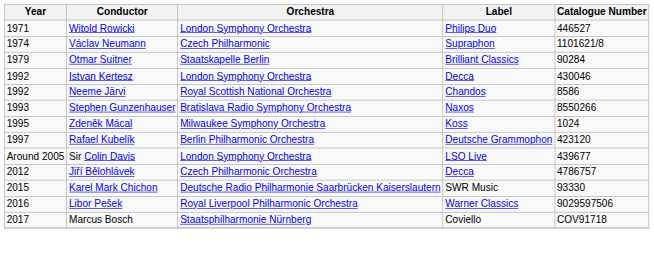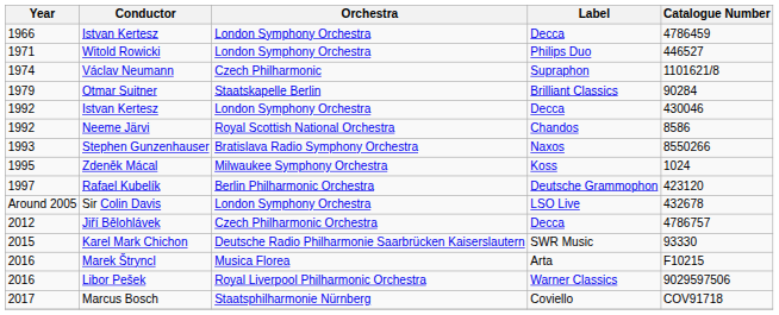 <table class="wikitable">
 <tr>
 <th>Year</th>
 <th>Conductor</th>
 <th>Orchestra</th>
 <th>Label</th>
 <th>Catalogue Number</th>
+</tr>
+<tr>
+<td>1966</td>
+<td><a href='#'>Istvan Kertesz</a></td>
+<td><a href='#'>London Symphony Orchestra</a></td>
+<td><a href='#'>Decca</a></td>
+<td>4786459</td>
 </tr>
 <tr>
 <td>1971</td>
 <td><a href='#'>Witold Rowicki</a></td>
 <td><a href='#'>London Symphony Orchestra</a></td>
 <td><a href='#'>Philips Duo</a></td>
 <td>446527</td>
 </tr>
 <tr>
 <td>1974</td>
 <td><a href='#'>Václav Neumann</a></td>
 <td><a href='#'>Czech Philharmonic</a></td>
 <td><a href='#'>Supraphon</a></td>
 <td>1101621/8</td>
 </tr>
 <tr>
 <td>1979</td>
 <td><a href='#'>Otmar Suitner</a></td>
 <td><a href='#'>Staatskapelle Berlin</a></td>
 <td><a href='#'>Brilliant Classics</a></td>
 <td>90284</td>
 </tr>
 <tr>
 <td>1992</td>
 <td><a href='#'>Istvan Kertesz</a></td>
 <td><a href='#'>London Symphony Orchestra</a></td>
 <td><a href='#'>Decca</a></td>
 <td>430046</td>
 </tr>
 <tr>
 <td>1992</td>
 <td><a href='#'>Neeme Järvi</a></td>
 <td><a href='#'>Royal Scottish National Orchestra</a></td>
 <td><a href='#'>Chandos</a>  </td>
 <td>8586</td>
 </tr>
 <tr>
 <td>1993</td>
 <td><a href='#'>Stephen Gunzenhauser</a></td>
 <td><a href='#'>Bratislava Radio Symphony Orchestra</a></td>
 <td><a href='#'>Naxos</a>  </td>
 <td>8550266</td>
 </tr>
 <tr>
 <td>1995</td>
 <td><a href='#'>Zdeněk Mácal</a></td>
 <td><a href='#'>Milwaukee Symphony Orchestra</a></td>
 <td><a href='#'>Koss</a></td>
 <td>1024</td>
 </tr>
 <tr>
 <td>1997</td>
 <td><a href='#'>Rafael Kubelík</a></td>
 <td><a href='#'>Berlin Philharmonic Orchestra</a></td>
 <td><a href='#'>Deutsche Grammophon</a></td>
 <td>423120</td>
 </tr>
 <tr>
 <td>Around 2005</td>
 <td>Sir <a href='#'>Colin Davis</a></td>
 <td><a href='#'>London Symphony Orchestra</a></td>
 <td><a href='#'>LSO Live</a></td>
-<td>439677</td>
+<td>432678</td>
 </tr>
 <tr>
 <td>2012</td>
 <td><a href='#'>Jiří Bělohlávek</a></td>
 <td><a href='#'>Czech Philharmonic Orchestra</a></td>
 <td><a href='#'>Decca</a></td>
 <td>4786757</td>
 </tr>
 <tr>
 <td>2015</td>
 <td><a href='#'>Karel Mark Chichon</a></td>
 <td><a href='#'>Deutsche Radio Philharmonie Saarbrücken Kaiserslautern</a></td>
 <td>SWR Music</td>
 <td>93330</td>
+</tr>
+<tr>
+<td>2016</td>
+<td><a href='#'>Marek Štryncl</a></td>
+<td><a href='#'>Musica Florea</a></td>
+<td>Arta</td>
+<td>F10215</td>
 </tr>
 <tr>
 <td>2016</td>
 <td><a href='#'>Libor Pešek</a></td>
 <td><a href='#'>Royal Liverpool Philharmonic Orchestra</a></td>
 <td><a href='#'>Warner Classics</a></td>
 <td>9029597506</td>
 </tr>
 <tr>
 <td>2017</td>
 <td>Marcus Bosch</td>
 <td><a href='#'>Staatsphilharmonie Nürnberg</a></td>
 <td>Coviello</td>
 <td>COV91718</td>
 </tr>
 <tr>
 </tr>
 </table>
